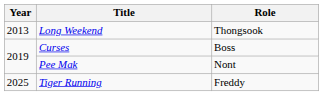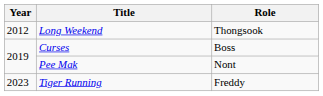 <table class="wikitable sortable">
 <tr>
 <th style="width:  40px;">Year</th>
 <th style="width: 250px;">Title</th>
 <th style="width: 150px;">Role</th>
 </tr>
 <tr>
-<td>2013</td>
+<td>2012</td>
 <td><em><a href='#'>Long Weekend</a></em></td>
 <td>Thongsook</td>
 </tr>
 <tr>
 <td rowspan="2">2019</td>
 <td><em><a href='#'>Curses</a></em></td>
 <td>Boss</td>
 </tr>
 <tr>
 <td><em><a href='#'>Pee Mak</a></em></td>
 <td>Nont</td>
 </tr>
 <tr>
-<td>2025</td>
+<td>2023</td>
 <td><em><a href='#'>Tiger Running</a></em></td>
 <td>Freddy</td>
 </tr>
 </table>
